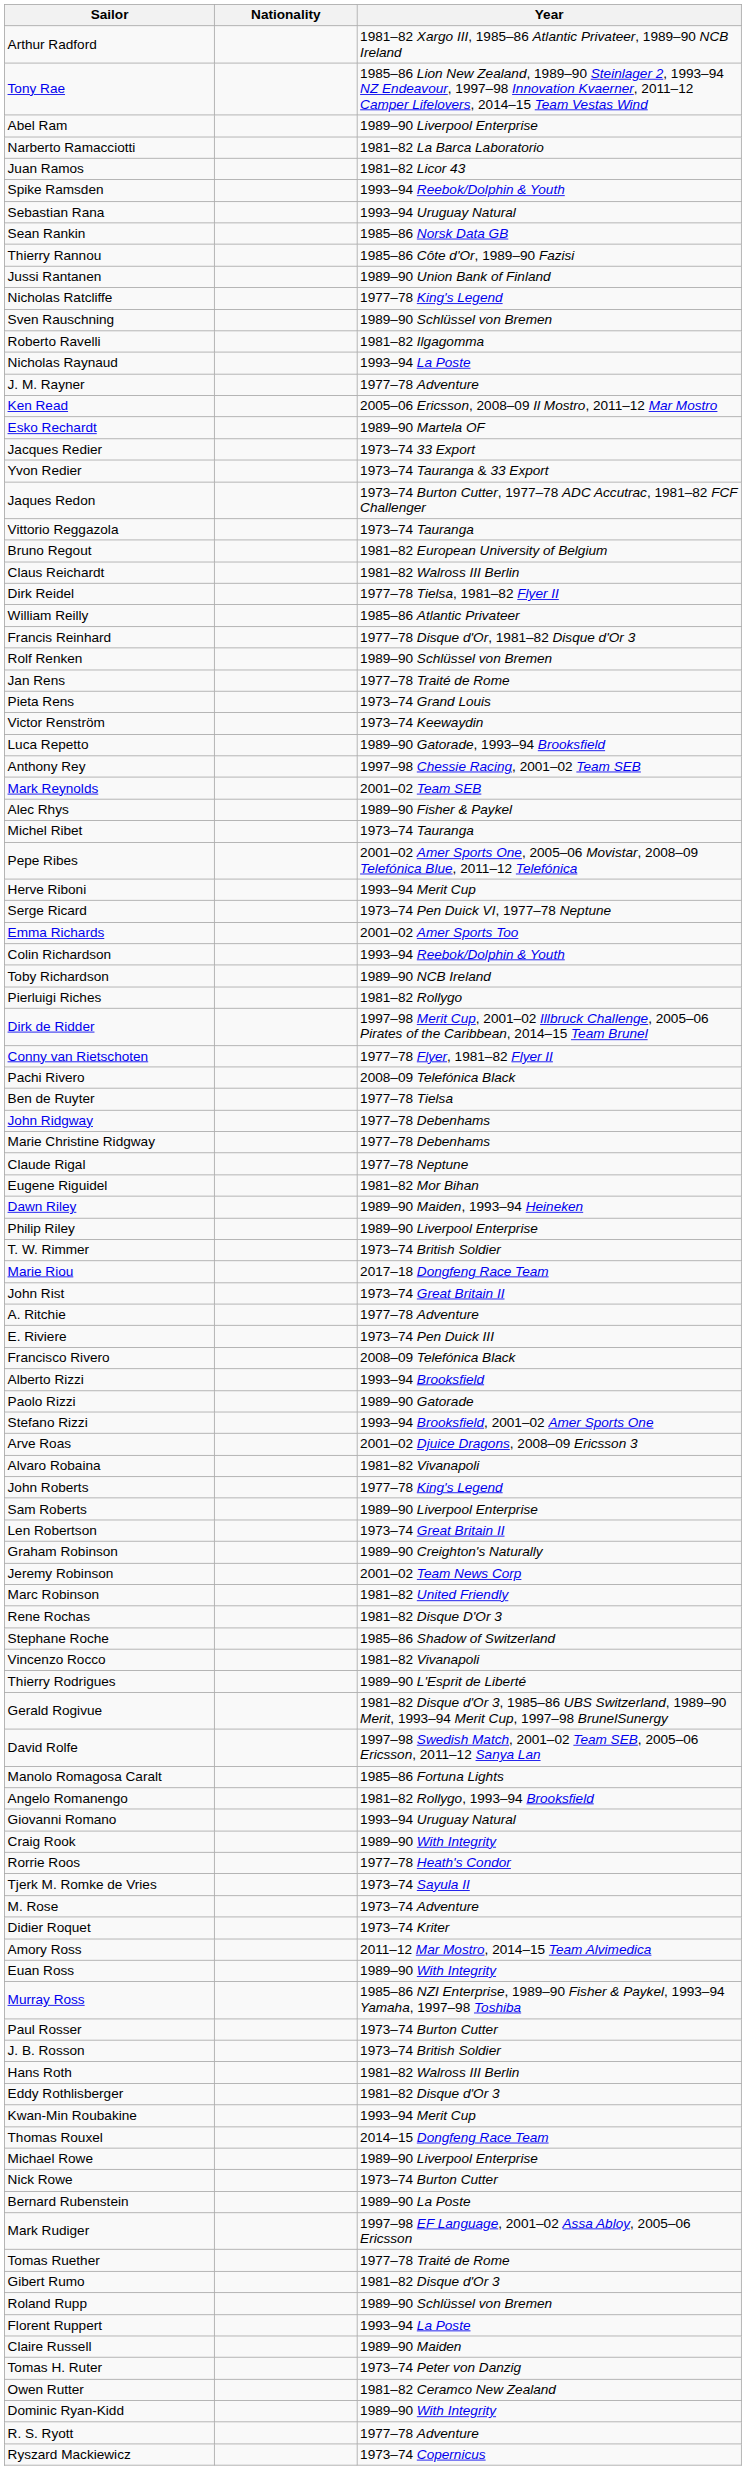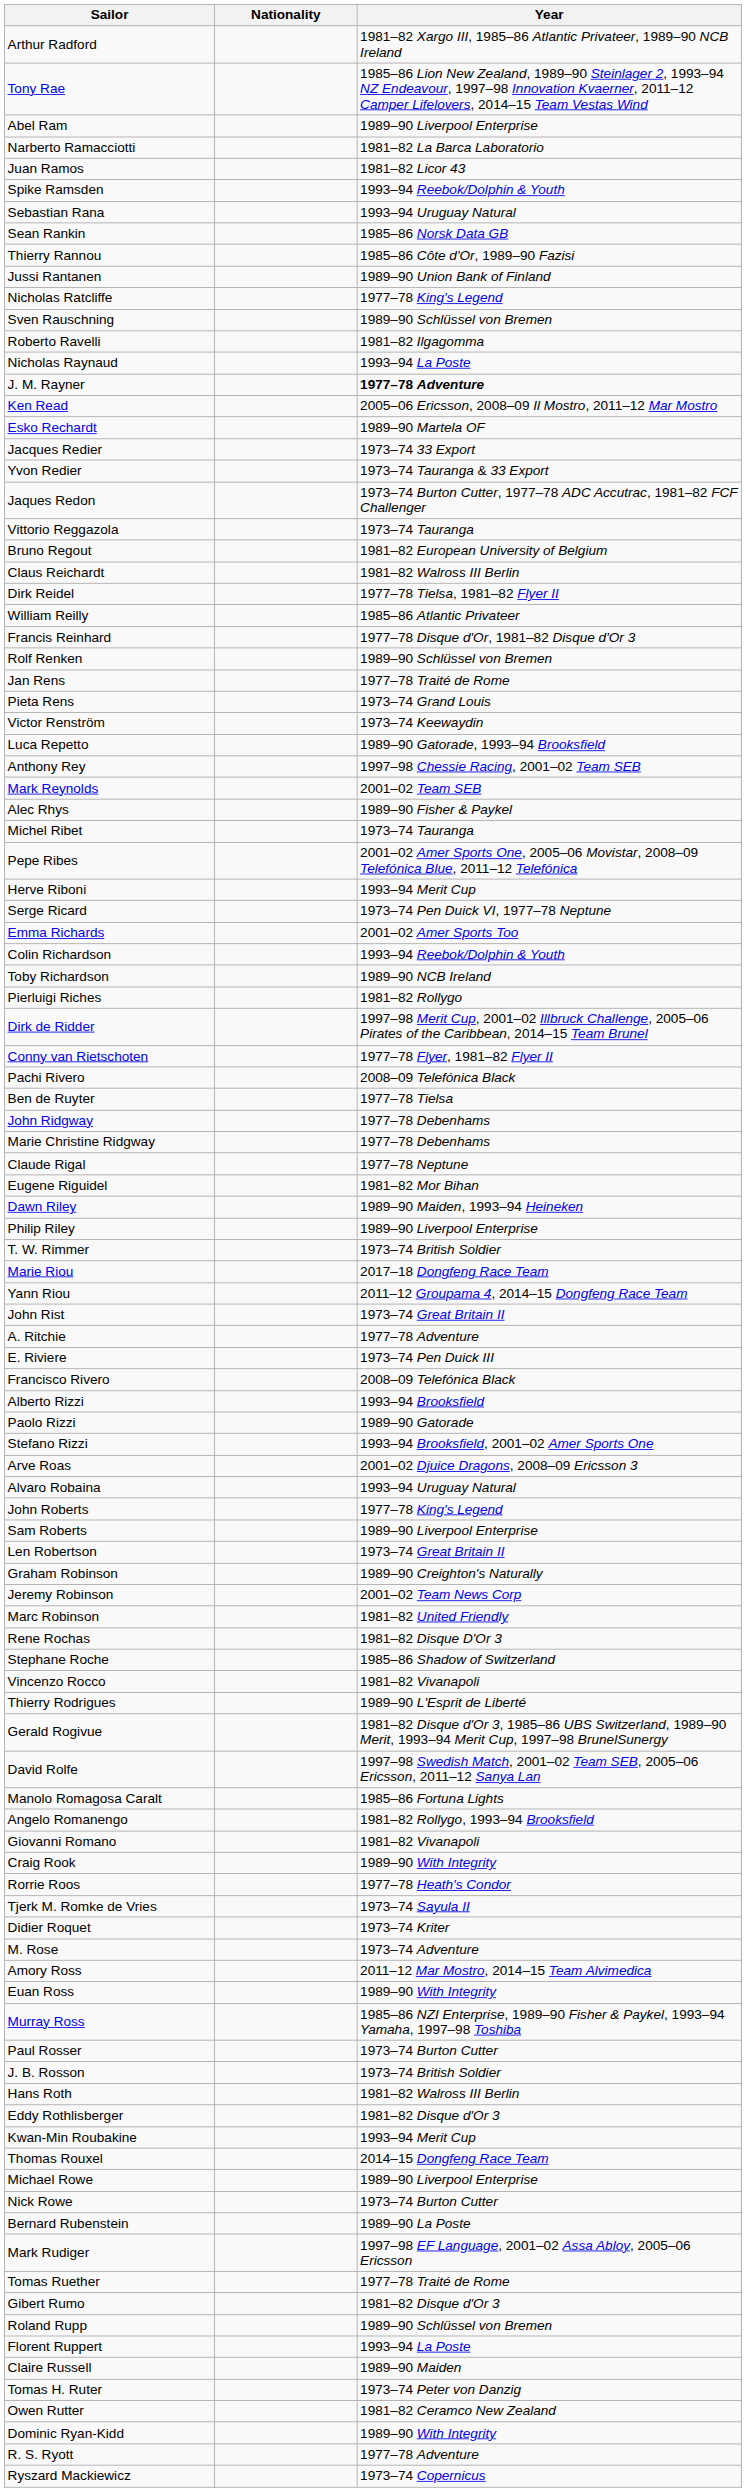 <table class=wikitable>
 <tr>
 <th style="width:15em">Sailor</th>
 <th style="width:10em">Nationality</th>
 <th>Year</th>
 </tr>
 <tr>
 <td>Arthur Radford</td>
 <td></td>
 <td>1981–82 <em>Xargo III</em>, 1985–86 <em>Atlantic Privateer</em>, 1989–90 <em>NCB Ireland</em></td>
 </tr>
 <tr>
 <td><a href='#'>Tony Rae</a></td>
 <td></td>
 <td>1985–86 <em>Lion New Zealand</em>, 1989–90 <em><a href='#'>Steinlager 2</a></em>, 1993–94 <em><a href='#'>NZ Endeavour</a></em>, 1997–98 <em><a href='#'>Innovation Kvaerner</a></em>, 2011–12 <em><a href='#'>Camper Lifelovers</a></em>, 2014–15 <em><a href='#'>Team Vestas Wind</a></em></td>
 </tr>
 <tr>
 <td>Abel Ram</td>
 <td></td>
 <td>1989–90 <em>Liverpool Enterprise</em></td>
 </tr>
 <tr>
 <td>Narberto Ramacciotti</td>
 <td></td>
 <td>1981–82 <em>La Barca Laboratorio</em></td>
 </tr>
 <tr>
 <td>Juan Ramos</td>
 <td></td>
 <td>1981–82 <em>Licor 43</em></td>
 </tr>
 <tr>
 <td>Spike Ramsden</td>
 <td></td>
 <td>1993–94 <em><a href='#'>Reebok/Dolphin & Youth</a></em></td>
 </tr>
 <tr>
 <td>Sebastian Rana</td>
 <td></td>
 <td>1993–94 <em>Uruguay Natural</em></td>
 </tr>
 <tr>
 <td>Sean Rankin</td>
 <td></td>
 <td>1985–86 <em><a href='#'>Norsk Data GB</a></em></td>
 </tr>
 <tr>
 <td>Thierry Rannou</td>
 <td></td>
 <td>1985–86 <em>Côte d'Or</em>, 1989–90 <em>Fazisi</em></td>
 </tr>
 <tr>
 <td>Jussi Rantanen</td>
 <td></td>
 <td>1989–90 <em>Union Bank of Finland</em></td>
 </tr>
 <tr>
 <td>Nicholas Ratcliffe</td>
 <td></td>
 <td>1977–78 <em><a href='#'>King's Legend</a></em></td>
 </tr>
 <tr>
 <td>Sven Rauschning</td>
 <td></td>
 <td>1989–90 <em>Schlüssel von Bremen</em></td>
 </tr>
 <tr>
 <td>Roberto Ravelli</td>
 <td></td>
 <td>1981–82 <em>Ilgagomma</em></td>
 </tr>
 <tr>
 <td>Nicholas Raynaud</td>
 <td></td>
 <td>1993–94 <em><a href='#'>La Poste</a></em></td>
 </tr>
 <tr>
 <td>J. M. Rayner</td>
 <td></td>
-<td>1977–78 <em>Adventure</em></td>
+<td><strong>1977–78 <em>Adventure</em></strong></td>
 </tr>
 <tr>
 <td><a href='#'>Ken Read</a></td>
 <td></td>
 <td>2005–06 <em>Ericsson</em>, 2008–09 <em>Il Mostro</em>, 2011–12 <em><a href='#'>Mar Mostro</a></em></td>
 </tr>
 <tr>
 <td><a href='#'>Esko Rechardt</a></td>
 <td></td>
 <td>1989–90 <em>Martela OF</em></td>
 </tr>
 <tr>
 <td>Jacques Redier</td>
 <td></td>
 <td>1973–74 <em>33 Export</em></td>
 </tr>
 <tr>
 <td>Yvon Redier</td>
 <td></td>
 <td>1973–74 <em> Tauranga</em> & <em>33 Export</em></td>
 </tr>
 <tr>
 <td>Jaques Redon</td>
 <td></td>
 <td>1973–74 <em>Burton Cutter</em>, 1977–78 <em>ADC Accutrac</em>, 1981–82 <em>FCF Challenger</em></td>
 </tr>
 <tr>
 <td>Vittorio Reggazola</td>
 <td></td>
 <td>1973–74 <em>Tauranga</em></td>
 </tr>
 <tr>
 <td>Bruno Regout</td>
 <td></td>
 <td>1981–82 <em>European University of Belgium</em></td>
 </tr>
 <tr>
 <td>Claus Reichardt</td>
 <td></td>
 <td>1981–82 <em>Walross III Berlin</em></td>
 </tr>
 <tr>
 <td>Dirk Reidel</td>
 <td></td>
 <td>1977–78 <em>Tielsa</em>, 1981–82 <em><a href='#'>Flyer II</a></em></td>
 </tr>
 <tr>
 <td>William Reilly</td>
 <td></td>
 <td>1985–86 <em>Atlantic Privateer</em></td>
 </tr>
 <tr>
 <td>Francis Reinhard</td>
 <td></td>
 <td>1977–78 <em>Disque d'Or</em>, 1981–82 <em>Disque d'Or 3</em></td>
 </tr>
 <tr>
 <td>Rolf Renken</td>
 <td></td>
 <td>1989–90 <em>Schlüssel von Bremen</em></td>
 </tr>
 <tr>
 <td>Jan Rens</td>
 <td></td>
 <td>1977–78 <em>Traité de Rome</em></td>
 </tr>
 <tr>
 <td>Pieta Rens</td>
 <td></td>
 <td>1973–74 <em>Grand Louis</em></td>
 </tr>
 <tr>
 <td>Victor Renström</td>
 <td></td>
 <td>1973–74 <em>Keewaydin</em></td>
 </tr>
 <tr>
 <td>Luca Repetto</td>
 <td></td>
 <td>1989–90 <em>Gatorade</em>, 1993–94 <em><a href='#'>Brooksfield</a></em></td>
 </tr>
 <tr>
 <td>Anthony Rey</td>
 <td></td>
 <td>1997–98 <em><a href='#'>Chessie Racing</a></em>, 2001–02 <em><a href='#'>Team SEB</a></em></td>
 </tr>
 <tr>
 <td><a href='#'>Mark Reynolds</a></td>
 <td></td>
 <td>2001–02 <em><a href='#'>Team SEB</a></em></td>
 </tr>
 <tr>
 <td>Alec Rhys</td>
 <td></td>
 <td>1989–90 <em>Fisher & Paykel</em></td>
 </tr>
 <tr>
 <td>Michel Ribet</td>
 <td></td>
 <td>1973–74 <em>Tauranga</em></td>
 </tr>
 <tr>
 <td>Pepe Ribes</td>
 <td></td>
 <td>2001–02 <em><a href='#'>Amer Sports One</a></em>, 2005–06 <em>Movistar</em>, 2008–09 <em><a href='#'>Telefónica Blue</a></em>, 2011–12 <em><a href='#'>Telefónica</a></em></td>
 </tr>
 <tr>
 <td>Herve Riboni</td>
 <td></td>
 <td>1993–94 <em>Merit Cup</em></td>
 </tr>
 <tr>
 <td>Serge Ricard</td>
 <td></td>
 <td>1973–74 <em>Pen Duick VI</em>, 1977–78 <em>Neptune</em></td>
 </tr>
 <tr>
 <td><a href='#'>Emma Richards</a></td>
 <td></td>
 <td>2001–02 <em><a href='#'>Amer Sports Too</a></em></td>
 </tr>
 <tr>
 <td>Colin Richardson</td>
 <td></td>
 <td>1993–94 <em><a href='#'>Reebok/Dolphin & Youth</a></em></td>
 </tr>
 <tr>
 <td>Toby Richardson</td>
 <td></td>
 <td>1989–90 <em>NCB Ireland</em></td>
 </tr>
 <tr>
 <td>Pierluigi Riches</td>
 <td></td>
 <td>1981–82 <em>Rollygo</em></td>
 </tr>
 <tr>
 <td><a href='#'>Dirk de Ridder</a></td>
 <td></td>
 <td>1997–98 <em><a href='#'>Merit Cup</a></em>, 2001–02 <em><a href='#'>Illbruck Challenge</a></em>, 2005–06 <em>Pirates of the Caribbean</em>, 2014–15 <em><a href='#'>Team Brunel</a></em></td>
 </tr>
 <tr>
 <td><a href='#'>Conny van Rietschoten</a></td>
 <td></td>
 <td>1977–78 <em><a href='#'>Flyer</a></em>, 1981–82 <em><a href='#'>Flyer II</a></em></td>
 </tr>
 <tr>
 <td>Pachi Rivero</td>
 <td></td>
 <td>2008–09 <em>Telefónica Black</em></td>
 </tr>
 <tr>
 <td>Ben de Ruyter</td>
 <td></td>
 <td>1977–78 <em>Tielsa</em></td>
 </tr>
 <tr>
 <td><a href='#'>John Ridgway</a></td>
 <td></td>
 <td>1977–78 <em>Debenhams</em></td>
 </tr>
 <tr>
 <td>Marie Christine Ridgway</td>
 <td></td>
 <td>1977–78 <em>Debenhams</em></td>
 </tr>
 <tr>
 <td>Claude Rigal</td>
 <td></td>
 <td>1977–78 <em>Neptune</em></td>
 </tr>
 <tr>
 <td>Eugene Riguidel</td>
 <td></td>
 <td>1981–82 <em>Mor Bihan</em></td>
 </tr>
 <tr>
 <td><a href='#'>Dawn Riley</a></td>
 <td></td>
 <td>1989–90 <em>Maiden</em>, 1993–94 <em><a href='#'>Heineken</a></em></td>
 </tr>
 <tr>
 <td>Philip Riley</td>
 <td></td>
 <td>1989–90 <em>Liverpool Enterprise</em></td>
 </tr>
 <tr>
 <td>T. W. Rimmer</td>
 <td></td>
 <td>1973–74 <em>British Soldier</em></td>
 </tr>
 <tr>
 <td><a href='#'>Marie Riou</a></td>
 <td></td>
 <td>2017–18 <em><a href='#'>Dongfeng Race Team</a></em></td>
 </tr>
 <tr>
+<td>Yann Riou</td>
+<td></td>
+<td>2011–12 <em><a href='#'>Groupama 4</a></em>, 2014–15 <em><a href='#'>Dongfeng Race Team</a></em></td>
+</tr>
+<tr>
 <td>John Rist</td>
 <td></td>
 <td>1973–74 <em><a href='#'>Great Britain II</a></em></td>
 </tr>
 <tr>
 <td>A. Ritchie</td>
 <td></td>
 <td>1977–78 <em>Adventure</em></td>
 </tr>
 <tr>
 <td>E. Riviere</td>
 <td></td>
 <td>1973–74 <em>Pen Duick III</em></td>
 </tr>
 <tr>
 <td>Francisco Rivero</td>
 <td></td>
 <td>2008–09 <em>Telefónica Black</em></td>
 </tr>
 <tr>
 <td>Alberto Rizzi</td>
 <td></td>
 <td>1993–94 <em><a href='#'>Brooksfield</a></em></td>
 </tr>
 <tr>
 <td>Paolo Rizzi</td>
 <td></td>
 <td>1989–90 <em>Gatorade</em></td>
 </tr>
 <tr>
 <td>Stefano Rizzi</td>
 <td></td>
 <td>1993–94 <em><a href='#'>Brooksfield</a></em>, 2001–02 <em><a href='#'>Amer Sports One</a></em></td>
 </tr>
 <tr>
 <td>Arve Roas</td>
 <td></td>
 <td>2001–02 <em><a href='#'>Djuice Dragons</a></em>, 2008–09 <em>Ericsson 3</em></td>
 </tr>
 <tr>
 <td>Alvaro Robaina</td>
 <td></td>
-<td>1981–82 <em>Vivanapoli</em></td>
+<td>1993–94 <em>Uruguay Natural</em></td>
 </tr>
 <tr>
 <td>John Roberts</td>
 <td></td>
 <td>1977–78 <em><a href='#'>King's Legend</a></em></td>
 </tr>
 <tr>
 <td>Sam Roberts</td>
 <td></td>
 <td>1989–90 <em>Liverpool Enterprise</em></td>
 </tr>
 <tr>
 <td>Len Robertson</td>
 <td></td>
 <td>1973–74 <em><a href='#'>Great Britain II</a></em></td>
 </tr>
 <tr>
 <td>Graham Robinson</td>
 <td></td>
 <td>1989–90 <em>Creighton's Naturally</em></td>
 </tr>
 <tr>
 <td>Jeremy Robinson</td>
 <td></td>
 <td>2001–02 <em><a href='#'>Team News Corp</a></em></td>
 </tr>
 <tr>
 <td>Marc Robinson</td>
 <td></td>
 <td>1981–82 <em><a href='#'>United Friendly</a></em></td>
 </tr>
 <tr>
 <td>Rene Rochas</td>
 <td></td>
 <td>1981–82 <em>Disque D'Or 3</em></td>
 </tr>
 <tr>
 <td>Stephane Roche</td>
 <td></td>
 <td>1985–86 <em>Shadow of Switzerland</em></td>
 </tr>
 <tr>
 <td>Vincenzo Rocco</td>
 <td></td>
 <td>1981–82 <em>Vivanapoli</em></td>
 </tr>
 <tr>
 <td>Thierry Rodrigues</td>
 <td></td>
 <td>1989–90 <em>L'Esprit de Liberté</em></td>
 </tr>
 <tr>
 <td>Gerald Rogivue</td>
 <td></td>
 <td>1981–82 <em>Disque d'Or 3</em>, 1985–86 <em>UBS Switzerland</em>, 1989–90 <em>Merit</em>, 1993–94 <em>Merit Cup</em>, 1997–98 <em>BrunelSunergy</em></td>
 </tr>
 <tr>
 <td>David Rolfe</td>
 <td></td>
 <td>1997–98 <em><a href='#'>Swedish Match</a></em>, 2001–02 <em><a href='#'>Team SEB</a></em>, 2005–06 <em>Ericsson</em>, 2011–12 <em><a href='#'>Sanya Lan</a></em></td>
 </tr>
 <tr>
 <td>Manolo Romagosa Caralt</td>
 <td></td>
 <td>1985–86 <em>Fortuna Lights</em></td>
 </tr>
 <tr>
 <td>Angelo Romanengo</td>
 <td></td>
 <td>1981–82 <em>Rollygo</em>, 1993–94 <em><a href='#'>Brooksfield</a></em></td>
 </tr>
 <tr>
 <td>Giovanni Romano</td>
 <td></td>
-<td>1993–94 <em>Uruguay Natural</em></td>
+<td>1981–82 <em>Vivanapoli</em></td>
 </tr>
 <tr>
 <td>Craig Rook</td>
 <td></td>
 <td>1989–90 <em><a href='#'>With Integrity</a></em></td>
 </tr>
 <tr>
 <td>Rorrie Roos</td>
 <td></td>
 <td>1977–78 <em><a href='#'>Heath's Condor</a></em></td>
 </tr>
 <tr>
 <td>Tjerk M. Romke de Vries</td>
 <td></td>
 <td>1973–74 <em><a href='#'>Sayula II</a></em></td>
 </tr>
 <tr>
+<td>Didier Roquet</td>
+<td></td>
+<td>1973–74 <em>Kriter</em></td>
+</tr>
+<tr>
 <td>M. Rose</td>
 <td></td>
 <td>1973–74 <em>Adventure</em></td>
-</tr>
-<tr>
-<td>Didier Roquet</td>
-<td></td>
-<td>1973–74 <em>Kriter</em></td>
 </tr>
 <tr>
 <td>Amory Ross</td>
 <td></td>
 <td>2011–12 <em><a href='#'>Mar Mostro</a></em>, 2014–15 <em><a href='#'>Team Alvimedica</a></em></td>
 </tr>
 <tr>
 <td>Euan Ross</td>
 <td></td>
 <td>1989–90 <em><a href='#'>With Integrity</a></em></td>
 </tr>
 <tr>
 <td><a href='#'>Murray Ross</a></td>
 <td></td>
 <td>1985–86 <em>NZI Enterprise</em>, 1989–90 <em>Fisher & Paykel</em>, 1993–94 <em>Yamaha</em>, 1997–98 <em><a href='#'>Toshiba</a></em></td>
 </tr>
 <tr>
 <td>Paul Rosser</td>
 <td></td>
 <td>1973–74 <em>Burton Cutter</em></td>
 </tr>
 <tr>
 <td>J. B. Rosson</td>
 <td></td>
 <td>1973–74 <em>British Soldier</em></td>
 </tr>
 <tr>
 <td>Hans Roth</td>
 <td></td>
 <td>1981–82 <em>Walross III Berlin</em></td>
 </tr>
 <tr>
 <td>Eddy Rothlisberger</td>
 <td></td>
 <td>1981–82 <em>Disque d'Or 3</em></td>
 </tr>
 <tr>
 <td>Kwan-Min Roubakine</td>
 <td></td>
 <td>1993–94 <em>Merit Cup</em></td>
 </tr>
 <tr>
 <td>Thomas Rouxel</td>
 <td></td>
 <td>2014–15 <em><a href='#'>Dongfeng Race Team</a></em></td>
 </tr>
 <tr>
 <td>Michael Rowe</td>
 <td></td>
 <td>1989–90 <em>Liverpool Enterprise</em></td>
 </tr>
 <tr>
 <td>Nick Rowe</td>
 <td></td>
 <td>1973–74 <em>Burton Cutter</em></td>
 </tr>
 <tr>
 <td>Bernard Rubenstein</td>
 <td></td>
 <td>1989–90 <em>La Poste</em></td>
 </tr>
 <tr>
 <td>Mark Rudiger</td>
 <td></td>
 <td>1997–98 <em><a href='#'>EF Language</a></em>, 2001–02 <em><a href='#'>Assa Abloy</a></em>, 2005–06 <em>Ericsson</em></td>
 </tr>
 <tr>
 <td>Tomas Ruether</td>
 <td></td>
 <td>1977–78 <em>Traité de Rome</em></td>
 </tr>
 <tr>
 <td>Gibert Rumo</td>
 <td></td>
 <td>1981–82 <em>Disque d'Or 3</em></td>
 </tr>
 <tr>
 <td>Roland Rupp</td>
 <td></td>
 <td>1989–90 <em>Schlüssel von Bremen</em></td>
 </tr>
 <tr>
 <td>Florent Ruppert</td>
 <td></td>
 <td>1993–94 <em><a href='#'>La Poste</a></em></td>
 </tr>
 <tr>
 <td>Claire Russell</td>
 <td></td>
 <td>1989–90 <em>Maiden</em></td>
 </tr>
 <tr>
 <td>Tomas H. Ruter</td>
 <td></td>
 <td>1973–74 <em>Peter von Danzig</em></td>
 </tr>
 <tr>
 <td>Owen Rutter</td>
 <td></td>
 <td>1981–82 <em>Ceramco New Zealand</em></td>
 </tr>
 <tr>
 <td>Dominic Ryan-Kidd</td>
 <td></td>
 <td>1989–90 <em><a href='#'>With Integrity</a></em></td>
 </tr>
 <tr>
 <td>R. S. Ryott</td>
 <td></td>
 <td>1977–78 <em>Adventure</em></td>
 </tr>
 <tr>
 <td>Ryszard Mackiewicz</td>
 <td></td>
 <td>1973–74 <em><a href='#'>Copernicus</a></em></td>
 </tr>
 </table>
